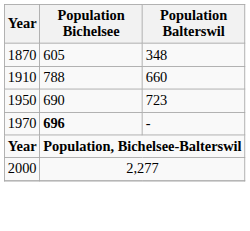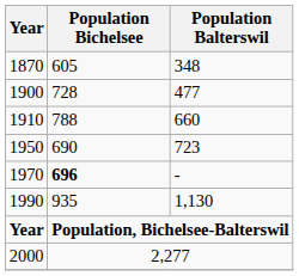 <table class="wikitable">
 <tr>
 <th>Year</th>
 <th>Population <br>Bichelsee</th>
 <th>Population <br>Balterswil</th>
 </tr>
 <tr>
 <td>1870</td>
 <td>605</td>
 <td>348</td>
+</tr>
+<tr>
+<td>1900</td>
+<td>728</td>
+<td>477</td>
 </tr>
 <tr>
 <td>1910</td>
 <td>788</td>
 <td>660</td>
 </tr>
 <tr>
 <td>1950</td>
 <td>690</td>
 <td>723</td>
 </tr>
 <tr>
 <td>1970</td>
 <td><strong>696</strong></td>
 <td>-</td>
 </tr>
 <tr>
+<td>1990</td>
+<td>935</td>
+<td>1,130</td>
+</tr>
+<tr>
 <td colspan="1"><strong>Year</strong></td>
 <td colspan="2" align ="center"><strong>Population, Bichelsee-Balterswil</strong></td>
 </tr>
 <tr>
 <td>2000</td>
 <td colspan="2" align ="center">2,277</td>
 </tr>
 <tr>
 </tr>
 </table>
